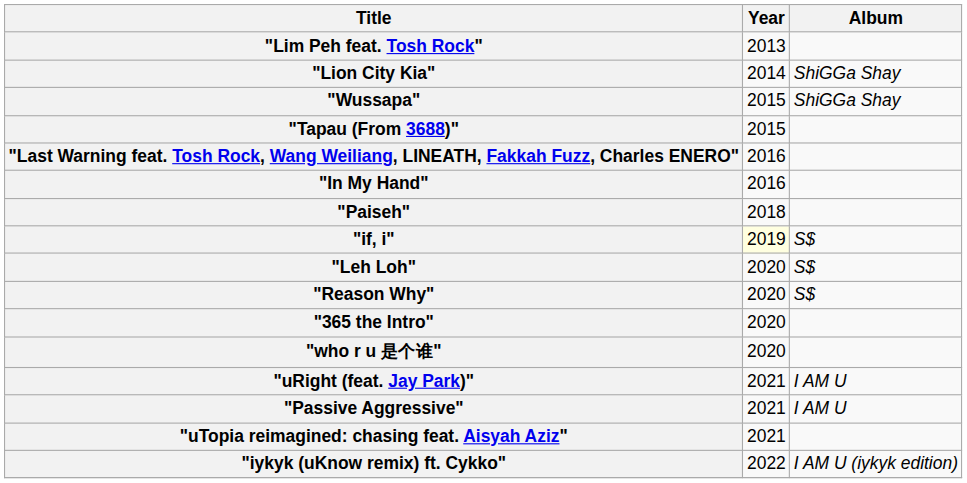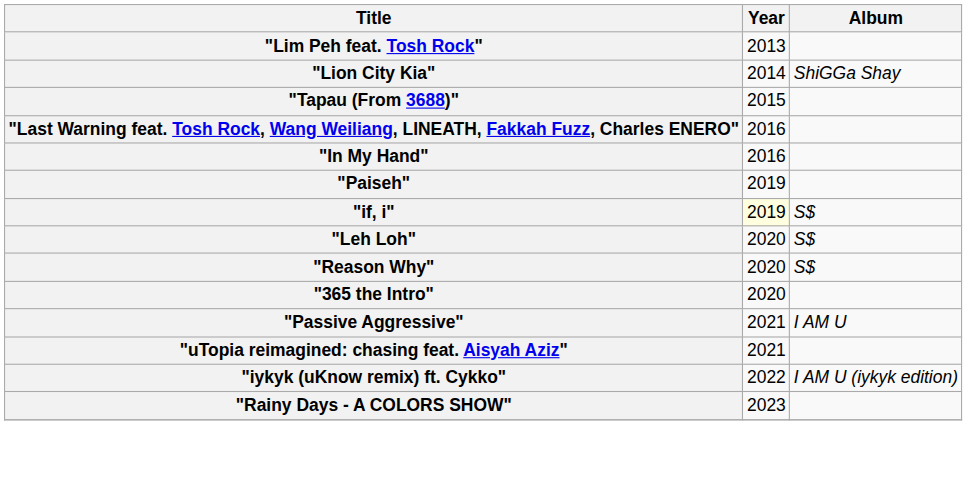 <table class="wikitable plainrowheaders">
 <tr>
 <th>Title</th>
 <th>Year</th>
 <th>Album</th>
 </tr>
 <tr>
 <th scope="row">"Lim Peh feat. <a href='#'>Tosh Rock</a>"</th>
 <td>2013</td>
 <td></td>
 </tr>
 <tr>
 <th scope="row">"Lion City Kia"</th>
 <td>2014</td>
-<td><em>ShiGGa Shay</em></td>
-</tr>
-<tr>
-<th scope="row">"Wussapa"</th>
-<td>2015</td>
 <td><em>ShiGGa Shay</em></td>
 </tr>
 <tr>
 <th scope="row">"Tapau (From <a href='#'>3688</a>)"</th>
 <td>2015</td>
 <td></td>
 </tr>
 <tr>
 <th scope="row">"Last Warning feat. <a href='#'>Tosh Rock</a>, <a href='#'>Wang Weiliang</a>, LINEATH, <a href='#'>Fakkah Fuzz</a>, Charles ENERO"</th>
 <td>2016</td>
 <td></td>
 </tr>
 <tr>
 <th scope="row">"In My Hand"</th>
 <td>2016</td>
 <td></td>
 </tr>
 <tr>
 <th scope="row">"Paiseh"</th>
-<td>2018</td>
+<td>2019</td>
 <td></td>
 </tr>
 <tr>
 <th scope="row">"if, i"</th>
 <td style="background: lightyellow;">2019</td>
 <td><em>S$</em></td>
 </tr>
 <tr>
 <th scope="row">"Leh Loh"</th>
 <td>2020</td>
 <td><em>S$</em></td>
 </tr>
 <tr>
 <th scope="row">"Reason Why"</th>
 <td>2020</td>
 <td><em>S$</em></td>
 </tr>
 <tr>
 <th scope="row">"365 the Intro"</th>
 <td>2020</td>
 <td></td>
 </tr>
 <tr>
-<th scope="row">"who r u 是个谁"</th>
-<td>2020</td>
-<td></td>
-</tr>
-<tr>
-<th scope="row">"uRight (feat. <a href='#'>Jay Park</a>)"</th>
-<td>2021</td>
-<td><em>I AM U</em></td>
-</tr>
-<tr>
 <th scope="row">"Passive Aggressive"</th>
 <td>2021</td>
 <td><em>I AM U</em></td>
 </tr>
 <tr>
 <th scope="row">"uTopia reimagined: chasing feat. <a href='#'>Aisyah Aziz</a>"</th>
 <td>2021</td>
 <td></td>
 </tr>
 <tr>
 <th scope="row">"iykyk (uKnow remix) ft. Cykko"</th>
 <td>2022</td>
 <td><em>I AM U (iykyk edition)</em></td>
 </tr>
 <tr>
+<th scope="row">"Rainy Days - A COLORS SHOW"</th>
+<td>2023</td>
+<td></td>
+</tr>
+<tr>
 </tr>
 </table>
